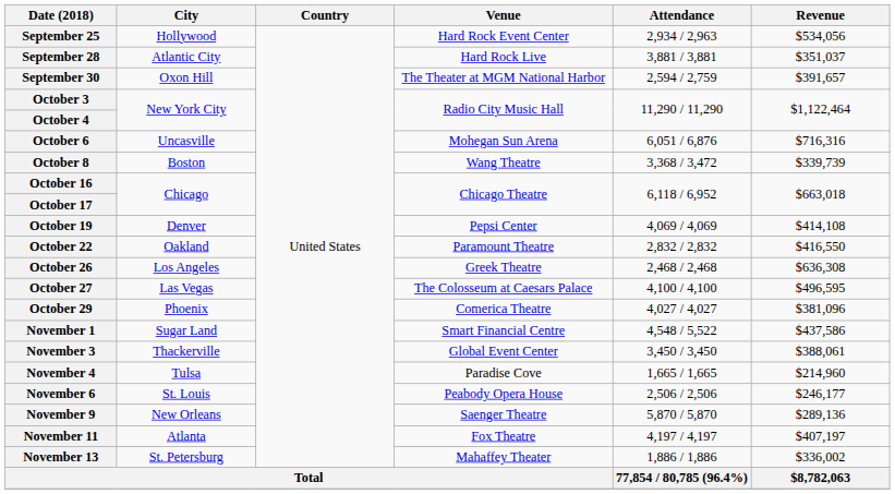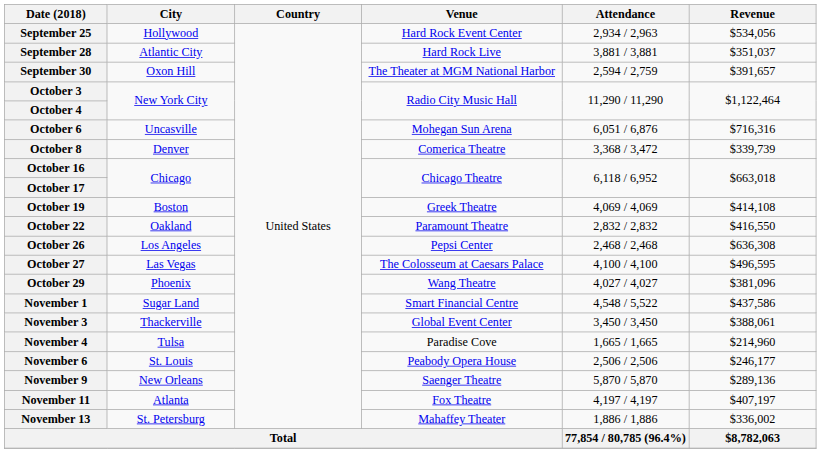 <table class="wikitable sortable plainrowheaders" style="text-align:center;">
 <tr>
 <th scope="col" style="width:8em;">Date (2018)</th>
 <th scope="col" style="width:10em;">City</th>
 <th scope="col" style="width:10em;">Country</th>
 <th scope="col" style="width:16em;">Venue</th>
 <th scope="col" style="width:10em;">Attendance</th>
 <th scope="col" style="width:10em;">Revenue</th>
 </tr>
 <tr>
 <th scope="row" style="text-align:center;">September 25</th>
 <td><a href='#'>Hollywood</a></td>
 <td rowspan="21">United States</td>
 <td><a href='#'>Hard Rock Event Center</a></td>
 <td>2,934 / 2,963</td>
 <td>$534,056</td>
 </tr>
 <tr>
 <th scope="row" style="text-align:center;">September 28</th>
 <td><a href='#'>Atlantic City</a></td>
 <td><a href='#'>Hard Rock Live</a></td>
 <td>3,881 / 3,881</td>
 <td>$351,037</td>
 </tr>
 <tr>
 <th scope="row" style="text-align:center;">September 30</th>
 <td><a href='#'>Oxon Hill</a></td>
 <td><a href='#'>The Theater at MGM National Harbor</a></td>
 <td>2,594 / 2,759</td>
 <td>$391,657</td>
 </tr>
 <tr>
 <th scope="row" style="text-align:center;">October 3</th>
 <td rowspan="2"><a href='#'>New York City</a></td>
 <td rowspan="2"><a href='#'>Radio City Music Hall</a></td>
 <td rowspan="2">11,290 / 11,290</td>
 <td rowspan="2">$1,122,464</td>
 </tr>
 <tr>
 <th scope="row" style="text-align:center;">October 4</th>
 </tr>
 <tr>
 <th scope="row" style="text-align:center;">October 6</th>
 <td><a href='#'>Uncasville</a></td>
 <td><a href='#'>Mohegan Sun Arena</a></td>
 <td>6,051 / 6,876</td>
 <td>$716,316</td>
 </tr>
 <tr>
 <th scope="row" style="text-align:center;">October 8</th>
-<td><a href='#'>Boston</a></td>
-<td><a href='#'>Wang Theatre</a></td>
+<td><a href='#'>Denver</a></td>
+<td><a href='#'>Comerica Theatre</a></td>
 <td>3,368 / 3,472</td>
 <td>$339,739</td>
 </tr>
 <tr>
 <th scope="row" style="text-align:center;">October 16</th>
 <td rowspan="2"><a href='#'>Chicago</a></td>
 <td rowspan="2"><a href='#'>Chicago Theatre</a></td>
 <td rowspan="2">6,118 / 6,952</td>
 <td rowspan="2">$663,018</td>
 </tr>
 <tr>
 <th scope="row" style="text-align:center;">October 17</th>
 </tr>
 <tr>
 <th scope="row" style="text-align:center;">October 19</th>
-<td><a href='#'>Denver</a></td>
-<td><a href='#'>Pepsi Center</a></td>
+<td><a href='#'>Boston</a></td>
+<td><a href='#'>Greek Theatre</a></td>
 <td>4,069 / 4,069</td>
 <td>$414,108</td>
 </tr>
 <tr>
 <th scope="row" style="text-align:center;">October 22</th>
 <td><a href='#'>Oakland</a></td>
 <td><a href='#'>Paramount Theatre</a></td>
 <td>2,832 / 2,832</td>
 <td>$416,550</td>
 </tr>
 <tr>
 <th scope="row" style="text-align:center;">October 26</th>
 <td><a href='#'>Los Angeles</a></td>
-<td><a href='#'>Greek Theatre</a></td>
+<td><a href='#'>Pepsi Center</a></td>
 <td>2,468 / 2,468</td>
 <td>$636,308</td>
 </tr>
 <tr>
 <th scope="row" style="text-align:center;">October 27</th>
 <td><a href='#'>Las Vegas</a></td>
 <td><a href='#'>The Colosseum at Caesars Palace</a></td>
 <td>4,100 / 4,100</td>
 <td>$496,595</td>
 </tr>
 <tr>
 <th scope="row" style="text-align:center;">October 29</th>
 <td><a href='#'>Phoenix</a></td>
-<td><a href='#'>Comerica Theatre</a></td>
+<td><a href='#'>Wang Theatre</a></td>
 <td>4,027 / 4,027</td>
 <td>$381,096</td>
 </tr>
 <tr>
 <th scope="row" style="text-align:center;">November 1</th>
 <td><a href='#'>Sugar Land</a></td>
 <td><a href='#'>Smart Financial Centre</a></td>
 <td>4,548 / 5,522</td>
 <td>$437,586</td>
 </tr>
 <tr>
 <th scope="row" style="text-align:center;">November 3</th>
 <td><a href='#'>Thackerville</a></td>
 <td><a href='#'>Global Event Center</a></td>
 <td>3,450 / 3,450</td>
 <td>$388,061</td>
 </tr>
 <tr>
 <th scope="row" style="text-align:center;">November 4</th>
 <td><a href='#'>Tulsa</a></td>
 <td>Paradise Cove</td>
 <td>1,665 / 1,665</td>
 <td>$214,960</td>
 </tr>
 <tr>
 <th scope="row" style="text-align:center;">November 6</th>
 <td><a href='#'>St. Louis</a></td>
 <td><a href='#'>Peabody Opera House</a></td>
 <td>2,506 / 2,506</td>
 <td>$246,177</td>
 </tr>
 <tr>
 <th scope="row" style="text-align:center;">November 9</th>
 <td><a href='#'>New Orleans</a></td>
 <td><a href='#'>Saenger Theatre</a></td>
 <td>5,870 / 5,870</td>
 <td>$289,136</td>
 </tr>
 <tr>
 <th scope="row" style="text-align:center;">November 11</th>
 <td><a href='#'>Atlanta</a></td>
 <td><a href='#'>Fox Theatre</a></td>
 <td>4,197 / 4,197</td>
 <td>$407,197</td>
 </tr>
 <tr>
 <th scope="row" style="text-align:center;">November 13</th>
 <td><a href='#'>St. Petersburg</a></td>
 <td><a href='#'>Mahaffey Theater</a></td>
 <td>1,886 / 1,886</td>
 <td>$336,002</td>
 </tr>
 <tr>
 <th colspan="4">Total</th>
 <th>77,854 / 80,785 (96.4%)</th>
 <th>$8,782,063</th>
 </tr>
 <tr>
 </tr>
 </table>
